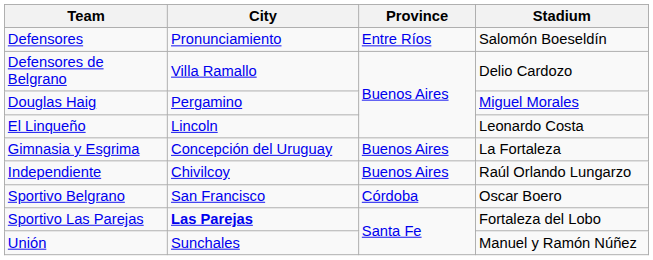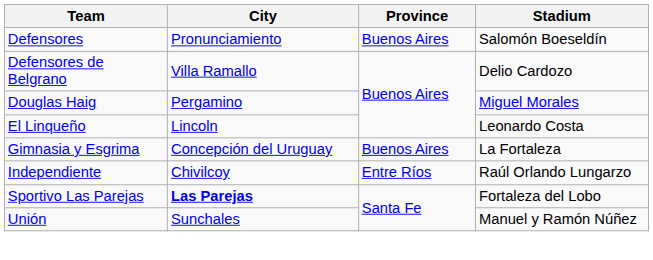 <table class="wikitable sortable">
 <tr>
 <th width=170px>Team</th>
 <th width=200px>City</th>
 <th width=120px>Province</th>
 <th width=180px>Stadium</th>
 </tr>
 <tr>
 <td><a href='#'>Defensores</a></td>
 <td><a href='#'>Pronunciamiento</a></td>
-<td><a href='#'>Entre Ríos</a></td>
+<td><a href='#'>Buenos Aires</a></td>
 <td>Salomón Boeseldín</td>
 </tr>
 <tr>
 <td><a href='#'>Defensores de Belgrano</a></td>
 <td><a href='#'>Villa Ramallo</a></td>
 <td rowspan=3><a href='#'>Buenos Aires</a></td>
 <td>Delio Cardozo</td>
 </tr>
 <tr>
 <td><a href='#'>Douglas Haig</a></td>
 <td><a href='#'>Pergamino</a></td>
 <td><a href='#'>Miguel Morales</a></td>
 </tr>
 <tr>
 <td><a href='#'>El Linqueño</a></td>
 <td><a href='#'>Lincoln</a></td>
 <td>Leonardo Costa</td>
 </tr>
 <tr>
 <td><a href='#'>Gimnasia y Esgrima</a></td>
 <td><a href='#'>Concepción del Uruguay</a></td>
 <td><a href='#'>Buenos Aires</a></td>
 <td>La Fortaleza</td>
 </tr>
 <tr>
 <td><a href='#'>Independiente</a></td>
 <td><a href='#'>Chivilcoy</a></td>
-<td><a href='#'>Buenos Aires</a></td>
+<td><a href='#'>Entre Ríos</a></td>
 <td>Raúl Orlando Lungarzo</td>
-</tr>
-<tr>
-<td><a href='#'>Sportivo Belgrano</a></td>
-<td><a href='#'>San Francisco</a></td>
-<td><a href='#'>Córdoba</a></td>
-<td>Oscar Boero</td>
 </tr>
 <tr>
 <td><a href='#'>Sportivo Las Parejas</a></td>
 <td><strong><a href='#'>Las Parejas</a></strong></td>
 <td rowspan=2><a href='#'>Santa Fe</a></td>
 <td>Fortaleza del Lobo</td>
 </tr>
 <tr>
 <td><a href='#'>Unión</a></td>
 <td><a href='#'>Sunchales</a></td>
 <td>Manuel y Ramón Núñez</td>
 </tr>
 </table>
